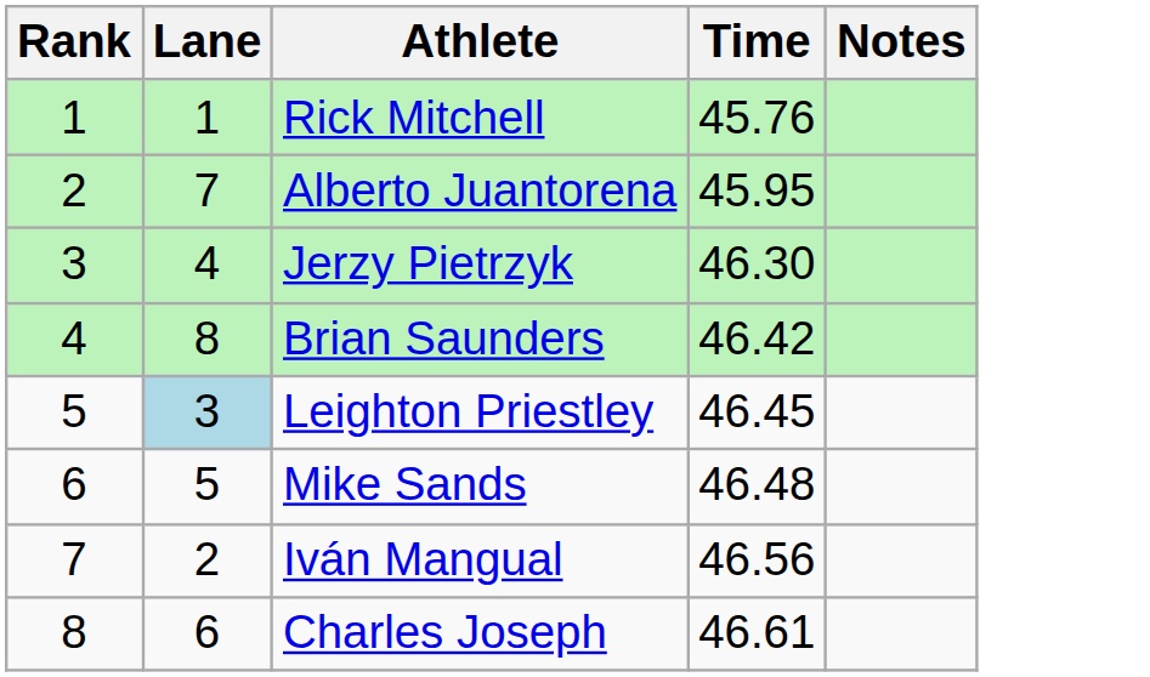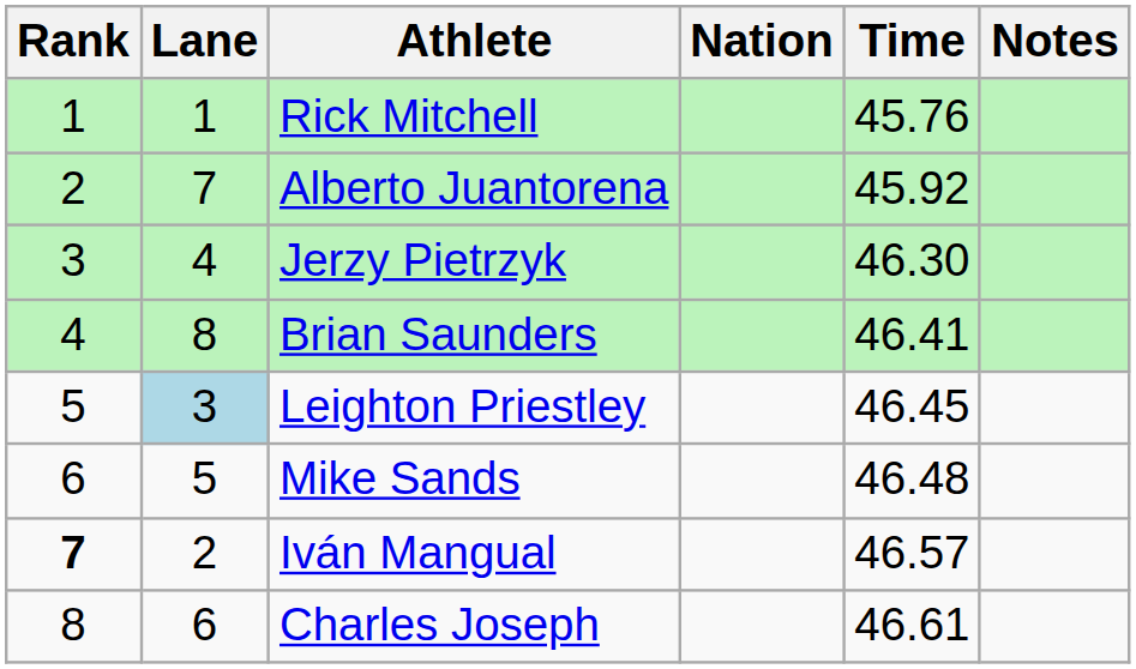 <table class="wikitable sortable" style="text-align:center">
 <tr>
 <th>Rank</th>
 <th>Lane</th>
 <th>Athlete</th>
+<th>Nation</th>
 <th>Time</th>
 <th>Notes</th>
 </tr>
 <tr style="background:#bbf3bb;">
 <td>1</td>
 <td>1</td>
 <td align=left><a href='#'>Rick Mitchell</a></td>
+<td align=left></td>
 <td>45.76</td>
 <td></td>
 </tr>
 <tr style="background:#bbf3bb;">
 <td>2</td>
 <td>7</td>
 <td align=left><a href='#'>Alberto Juantorena</a></td>
-<td>45.95</td>
+<td align=left></td>
+<td>45.92</td>
 <td></td>
 </tr>
 <tr style="background:#bbf3bb;">
 <td>3</td>
 <td>4</td>
 <td align=left><a href='#'>Jerzy Pietrzyk</a></td>
+<td align=left></td>
 <td>46.30</td>
 <td></td>
 </tr>
 <tr style="background:#bbf3bb;">
 <td>4</td>
 <td>8</td>
 <td align=left><a href='#'>Brian Saunders</a></td>
-<td>46.42</td>
+<td align=left></td>
+<td>46.41</td>
 <td></td>
 </tr>
 <tr>
 <td>5</td>
 <td style="background: lightblue;">3</td>
 <td align=left><a href='#'>Leighton Priestley</a></td>
+<td align=left></td>
 <td>46.45</td>
 <td></td>
 </tr>
 <tr>
 <td>6</td>
 <td>5</td>
 <td align=left><a href='#'>Mike Sands</a></td>
+<td align=left></td>
 <td>46.48</td>
 <td></td>
 </tr>
 <tr>
-<td>7</td>
+<td><strong>7</strong></td>
 <td>2</td>
 <td align=left><a href='#'>Iván Mangual</a></td>
-<td>46.56</td>
+<td align=left></td>
+<td>46.57</td>
 <td></td>
 </tr>
 <tr>
 <td>8</td>
 <td>6</td>
 <td align=left><a href='#'>Charles Joseph</a></td>
+<td align=left></td>
 <td>46.61</td>
 <td></td>
 </tr>
 </table>
